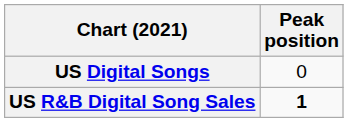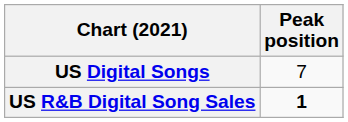 <table class="wikitable sortable plainrowheaders" style="text-align:center">
 <tr>
 <th scope="col">Chart (2021)</th>
 <th scope="col">Peak<br>position</th>
 </tr>
 <tr>
 <th scope="row">US <a href='#'>Digital Songs</a></th>
-<td>0</td>
+<td>7</td>
 </tr>
 <tr>
 <th scope="row">US <a href='#'>R&B Digital Song Sales</a></th>
 <td><strong>1</strong></td>
 </tr>
 </table>
